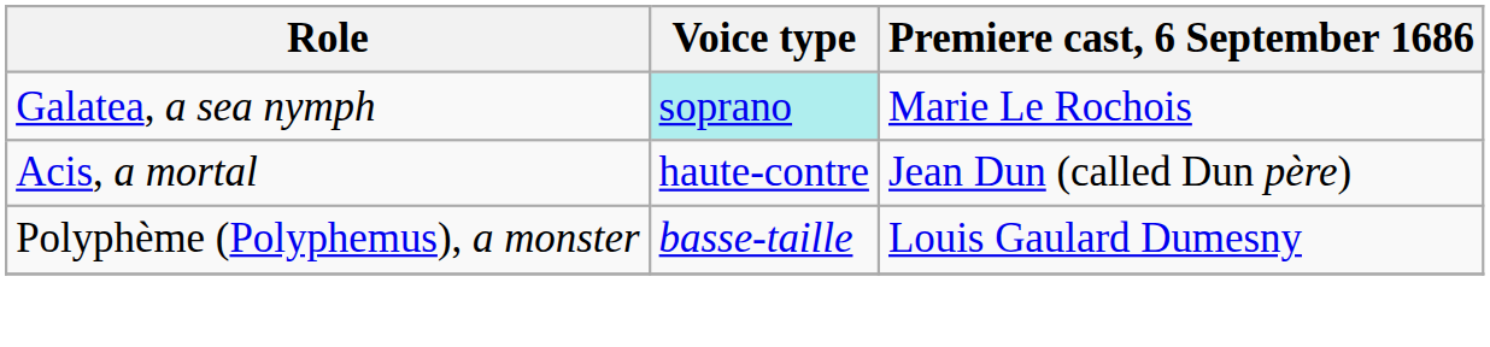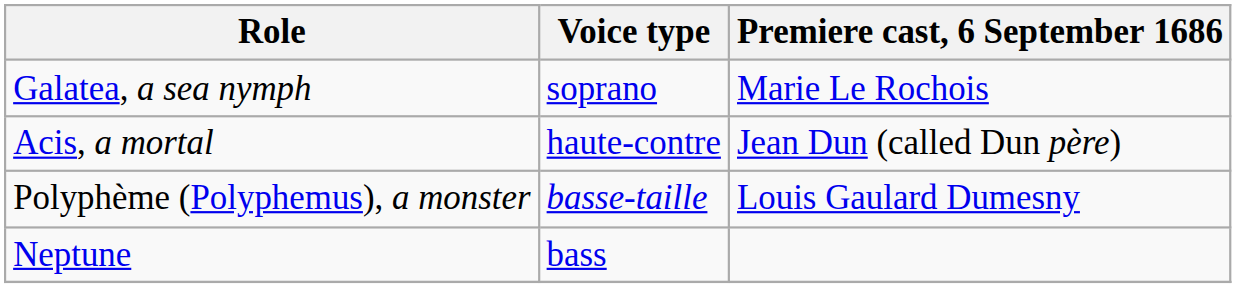 <table class="wikitable">
 <tr>
 <th>Role</th>
 <th>Voice type</th>
 <th>Premiere cast, 6 September 1686</th>
 </tr>
 <tr>
 <td><a href='#'>Galatea</a>,  <em>a sea nymph</em></td>
-<td style="background: paleturquoise;"><a href='#'>soprano</a></td>
+<td><a href='#'>soprano</a></td>
 <td><a href='#'>Marie Le Rochois</a></td>
 </tr>
 <tr>
 <td><a href='#'>Acis</a>, <em>a mortal</em></td>
 <td><a href='#'>haute-contre</a></td>
 <td><a href='#'>Jean Dun</a> (called Dun <em>père</em>)</td>
 </tr>
 <tr>
 <td>Polyphème (<a href='#'>Polyphemus</a>), <em>a monster</em></td>
 <td><em><a href='#'>basse-taille</a></em></td>
 <td><a href='#'>Louis Gaulard Dumesny</a></td>
 </tr>
 <tr>
+<td><a href='#'>Neptune</a></td>
+<td><a href='#'>bass</a></td>
+<td></td>
+</tr>
+<tr>
 </tr>
 </table>
